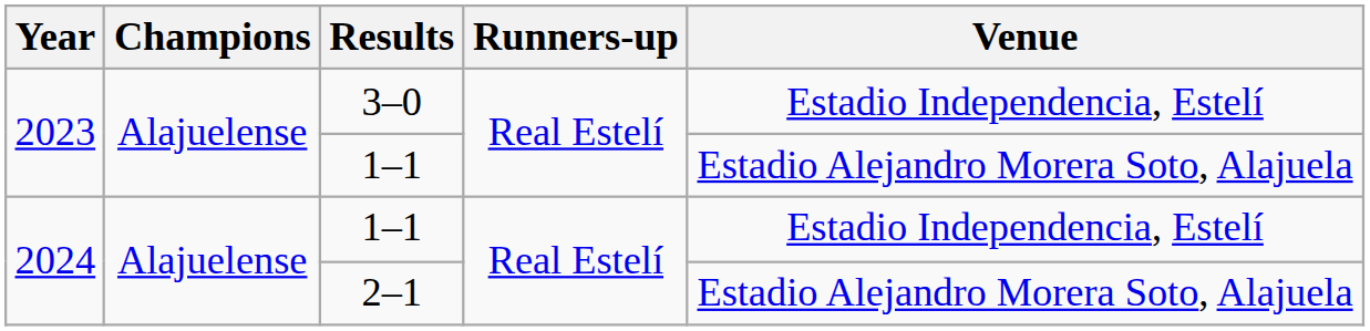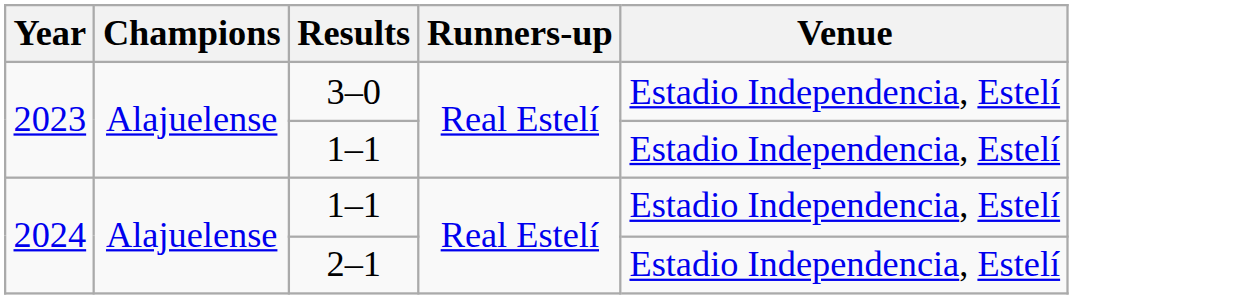 <table class="wikitable" style="text-align: center;">
 <tr>
 <th>Year</th>
 <th>Champions</th>
 <th>Results</th>
 <th>Runners-up</th>
 <th>Venue</th>
 </tr>
 <tr>
 <td rowspan="2"><a href='#'>2023</a></td>
 <td rowspan="2"> <a href='#'>Alajuelense</a></td>
 <td>3–0</td>
 <td rowspan="2"> <a href='#'>Real Estelí</a></td>
 <td> <a href='#'>Estadio Independencia</a>, <a href='#'>Estelí</a></td>
 </tr>
 <tr>
 <td>1–1</td>
-<td> <a href='#'>Estadio Alejandro Morera Soto</a>, <a href='#'>Alajuela</a></td>
+<td> <a href='#'>Estadio Independencia</a>, <a href='#'>Estelí</a></td>
 </tr>
 <tr>
 <td rowspan="2"><a href='#'>2024</a></td>
 <td rowspan="2"> <a href='#'>Alajuelense</a></td>
 <td>1–1</td>
 <td rowspan="2"> <a href='#'>Real Estelí</a></td>
 <td> <a href='#'>Estadio Independencia</a>, <a href='#'>Estelí</a></td>
 </tr>
 <tr>
 <td>2–1</td>
-<td> <a href='#'>Estadio Alejandro Morera Soto</a>, <a href='#'>Alajuela</a></td>
+<td> <a href='#'>Estadio Independencia</a>, <a href='#'>Estelí</a></td>
 </tr>
 </table>
